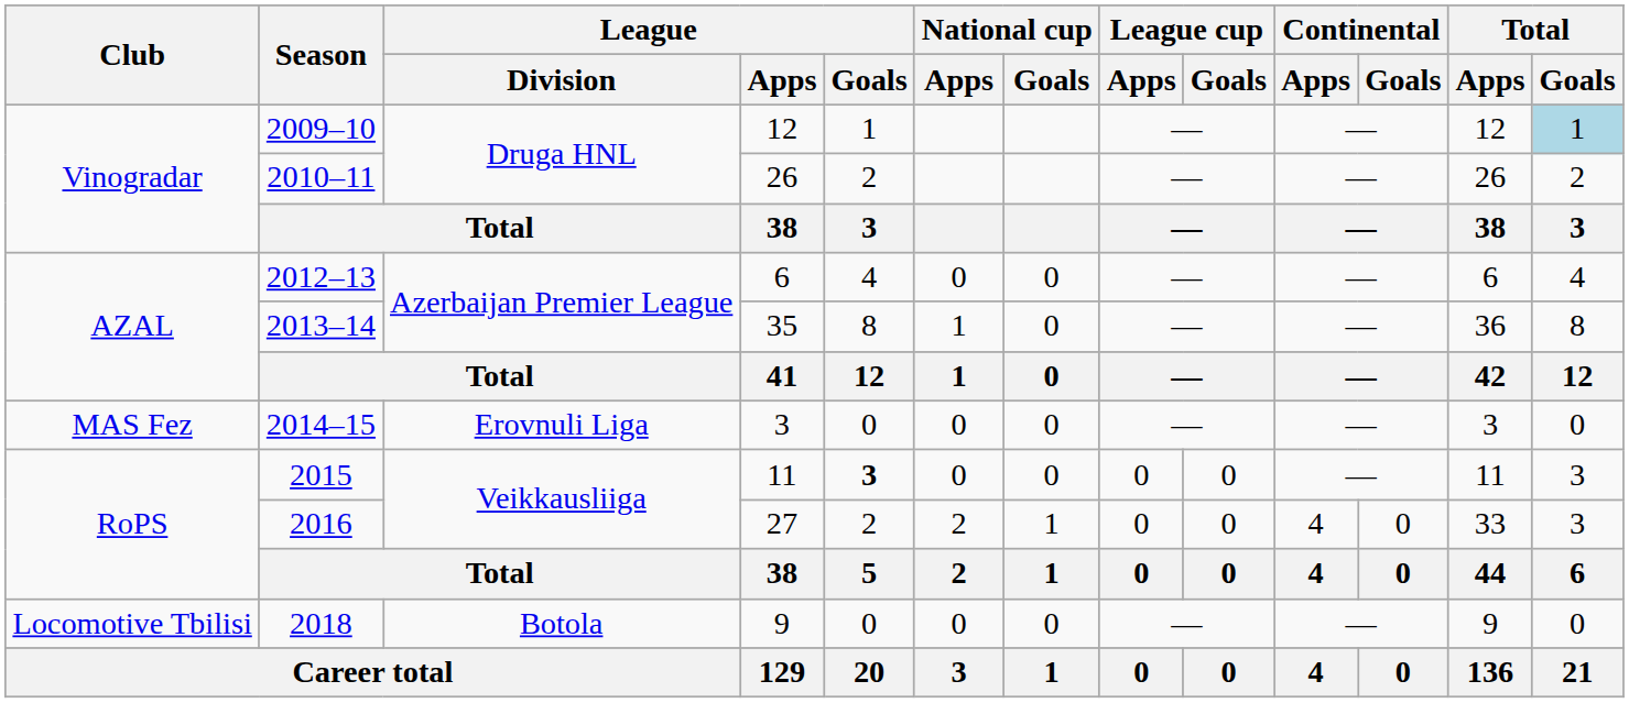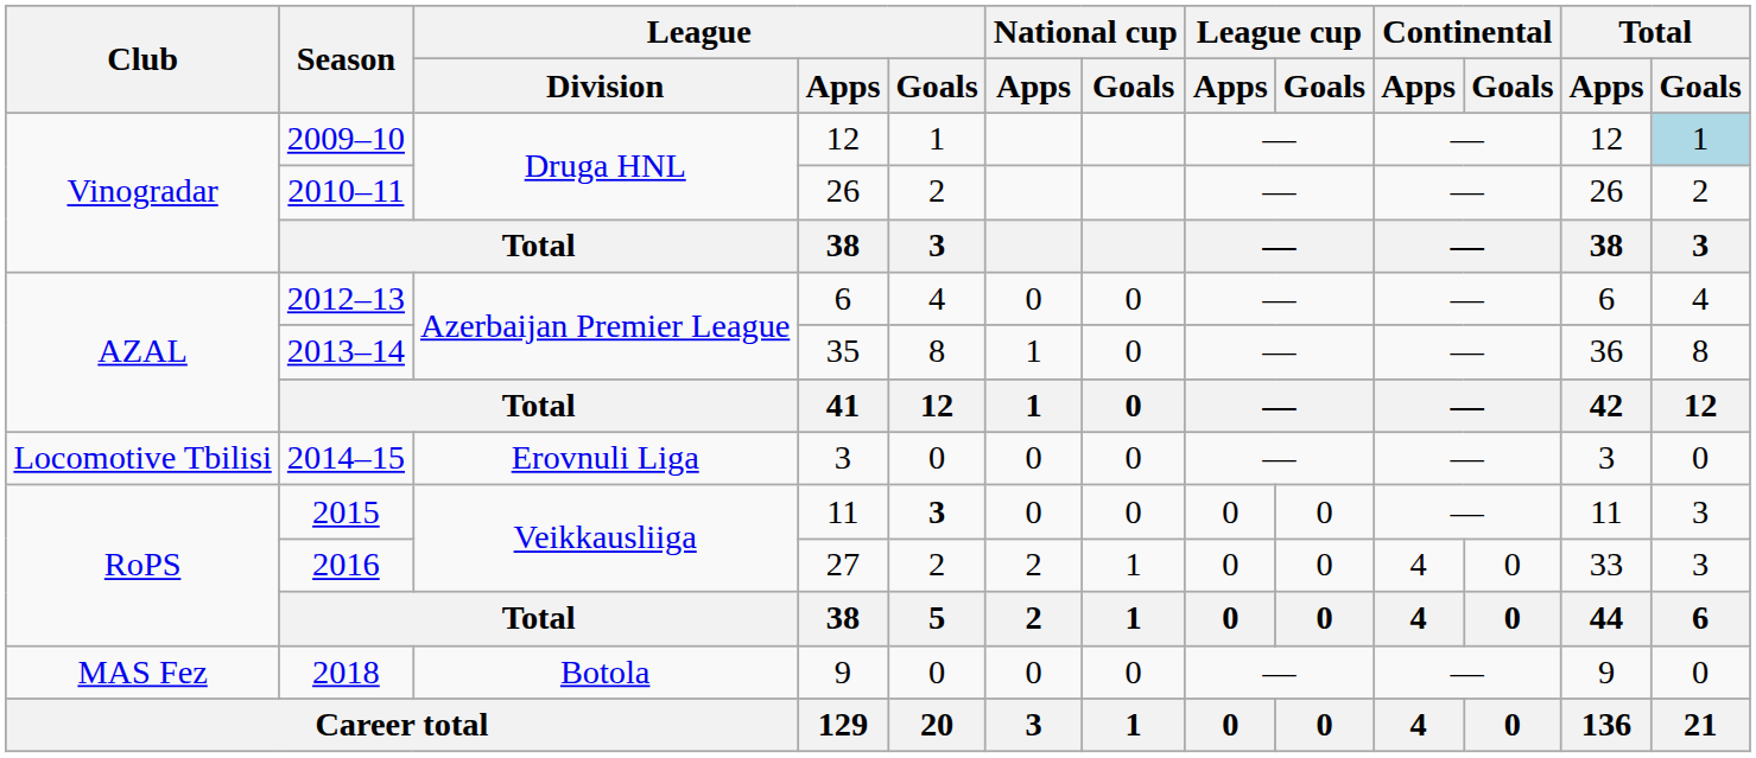 <table class="wikitable" style="text-align: center;">
 <tr>
 <th rowspan="2">Club</th>
 <th rowspan="2">Season</th>
 <th colspan="3">League</th>
 <th colspan="2">National cup</th>
 <th colspan="2">League cup</th>
 <th colspan="2">Continental</th>
 <th colspan="2">Total</th>
 </tr>
 <tr>
 <th>Division</th>
 <th>Apps</th>
 <th>Goals</th>
 <th>Apps</th>
 <th>Goals</th>
 <th>Apps</th>
 <th>Goals</th>
 <th>Apps</th>
 <th>Goals</th>
 <th>Apps</th>
 <th>Goals</th>
 </tr>
 <tr>
 <td rowspan="3"><a href='#'>Vinogradar</a></td>
 <td><a href='#'>2009–10</a></td>
 <td rowspan="2"><a href='#'>Druga HNL</a></td>
 <td>12</td>
 <td>1</td>
 <td></td>
 <td></td>
 <td colspan="2">—</td>
 <td colspan="2">—</td>
 <td>12</td>
 <td style="background: lightblue;">1</td>
 </tr>
 <tr>
 <td><a href='#'>2010–11</a></td>
 <td>26</td>
 <td>2</td>
 <td></td>
 <td></td>
 <td colspan="2">—</td>
 <td colspan="2">—</td>
 <td>26</td>
 <td>2</td>
 </tr>
 <tr>
 <th colspan="2">Total</th>
 <th>38</th>
 <th>3</th>
 <th></th>
 <th></th>
 <th colspan="2">—</th>
 <th colspan="2">—</th>
 <th>38</th>
 <th>3</th>
 </tr>
 <tr>
 <td rowspan="3"><a href='#'>AZAL</a></td>
 <td><a href='#'>2012–13</a></td>
 <td rowspan="2"><a href='#'>Azerbaijan Premier League</a></td>
 <td>6</td>
 <td>4</td>
 <td>0</td>
 <td>0</td>
 <td colspan="2">—</td>
 <td colspan="2">—</td>
 <td>6</td>
 <td>4</td>
 </tr>
 <tr>
 <td><a href='#'>2013–14</a></td>
 <td>35</td>
 <td>8</td>
 <td>1</td>
 <td>0</td>
 <td colspan="2">—</td>
 <td colspan="2">—</td>
 <td>36</td>
 <td>8</td>
 </tr>
 <tr>
 <th colspan="2">Total</th>
 <th>41</th>
 <th>12</th>
 <th>1</th>
 <th>0</th>
 <th colspan="2">—</th>
 <th colspan="2">—</th>
 <th>42</th>
 <th>12</th>
 </tr>
 <tr>
-<td><a href='#'>MAS Fez</a></td>
+<td><a href='#'>Locomotive Tbilisi</a></td>
 <td><a href='#'>2014–15</a></td>
 <td><a href='#'>Erovnuli Liga</a></td>
 <td>3</td>
 <td>0</td>
 <td>0</td>
 <td>0</td>
 <td colspan="2">—</td>
 <td colspan="2">—</td>
 <td>3</td>
 <td>0</td>
 </tr>
 <tr>
 <td rowspan="3"><a href='#'>RoPS</a></td>
 <td><a href='#'>2015</a></td>
 <td rowspan="2"><a href='#'>Veikkausliiga</a></td>
 <td>11</td>
 <td><strong>3</strong></td>
 <td>0</td>
 <td>0</td>
 <td>0</td>
 <td>0</td>
 <td colspan="2">—</td>
 <td>11</td>
 <td>3</td>
 </tr>
 <tr>
 <td><a href='#'>2016</a></td>
 <td>27</td>
 <td>2</td>
 <td>2</td>
 <td>1</td>
 <td>0</td>
 <td>0</td>
 <td>4</td>
 <td>0</td>
 <td>33</td>
 <td>3</td>
 </tr>
 <tr>
 <th colspan="2">Total</th>
 <th>38</th>
 <th>5</th>
 <th>2</th>
 <th>1</th>
 <th>0</th>
 <th>0</th>
 <th>4</th>
 <th>0</th>
 <th>44</th>
 <th>6</th>
 </tr>
 <tr>
-<td><a href='#'>Locomotive Tbilisi</a></td>
+<td><a href='#'>MAS Fez</a></td>
 <td><a href='#'>2018</a></td>
 <td><a href='#'>Botola</a></td>
 <td>9</td>
 <td>0</td>
 <td>0</td>
 <td>0</td>
 <td colspan="2">—</td>
 <td colspan="2">—</td>
 <td>9</td>
 <td>0</td>
 </tr>
 <tr>
 <th colspan="3">Career total</th>
 <th>129</th>
 <th>20</th>
 <th>3</th>
 <th>1</th>
 <th>0</th>
 <th>0</th>
 <th>4</th>
 <th>0</th>
 <th>136</th>
 <th>21</th>
 </tr>
 </table>
